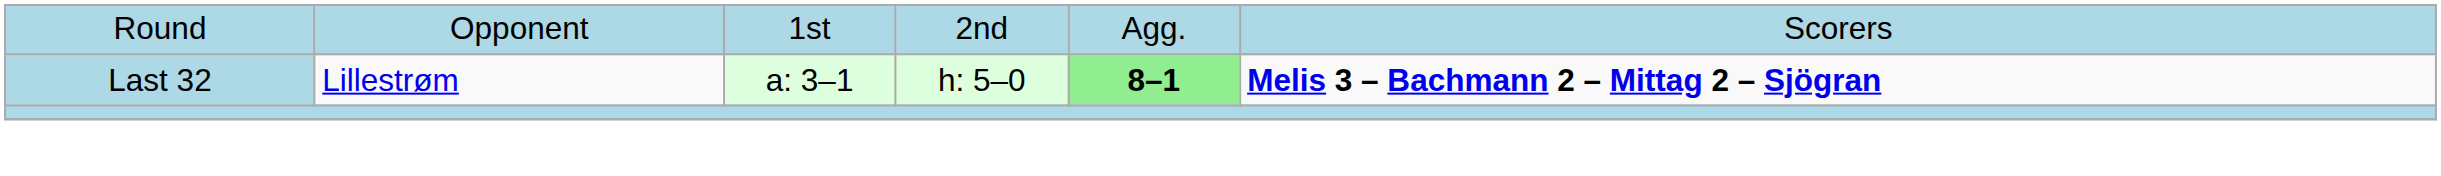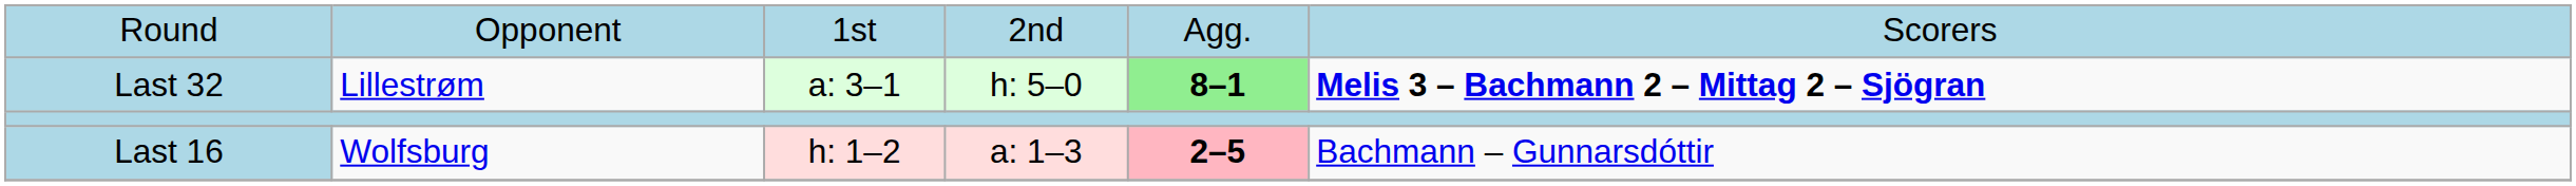 <table class="wikitable" style="text-align:center">
 <tr bgcolor=lightblue>
 <td width=150px>Round</td>
 <td width=200px>Opponent</td>
 <td width=80px>1st</td>
 <td width=80px>2nd</td>
 <td width=80px>Agg.</td>
 <td width=600px>Scorers</td>
 </tr>
 <tr>
 <td bgcolor=lightblue>Last 32</td>
 <td align=left> <a href='#'>Lillestrøm</a></td>
 <td bgcolor="#ddffdd">a: 3–1</td>
 <td bgcolor="#ddffdd">h: 5–0</td>
 <td bgcolor=lightgreen><strong>8–1</strong></td>
 <td align=left><strong><a href='#'>Melis</a> 3 – <a href='#'>Bachmann</a> 2 – <a href='#'>Mittag</a> 2 – <a href='#'>Sjögran</a></strong></td>
 </tr>
 <tr bgcolor=lightblue>
 <td colspan=6></td>
 </tr>
 <tr>
+<td bgcolor=lightblue>Last 16</td>
+<td align=left> <a href='#'>Wolfsburg</a></td>
+<td bgcolor="#ffdddd">h: 1–2</td>
+<td bgcolor="#ffdddd">a: 1–3</td>
+<td bgcolor=lightpink><strong>2–5</strong></td>
+<td align=left><a href='#'>Bachmann</a> – <a href='#'>Gunnarsdóttir</a></td>
+</tr>
+<tr>
 </tr>
 </table>
